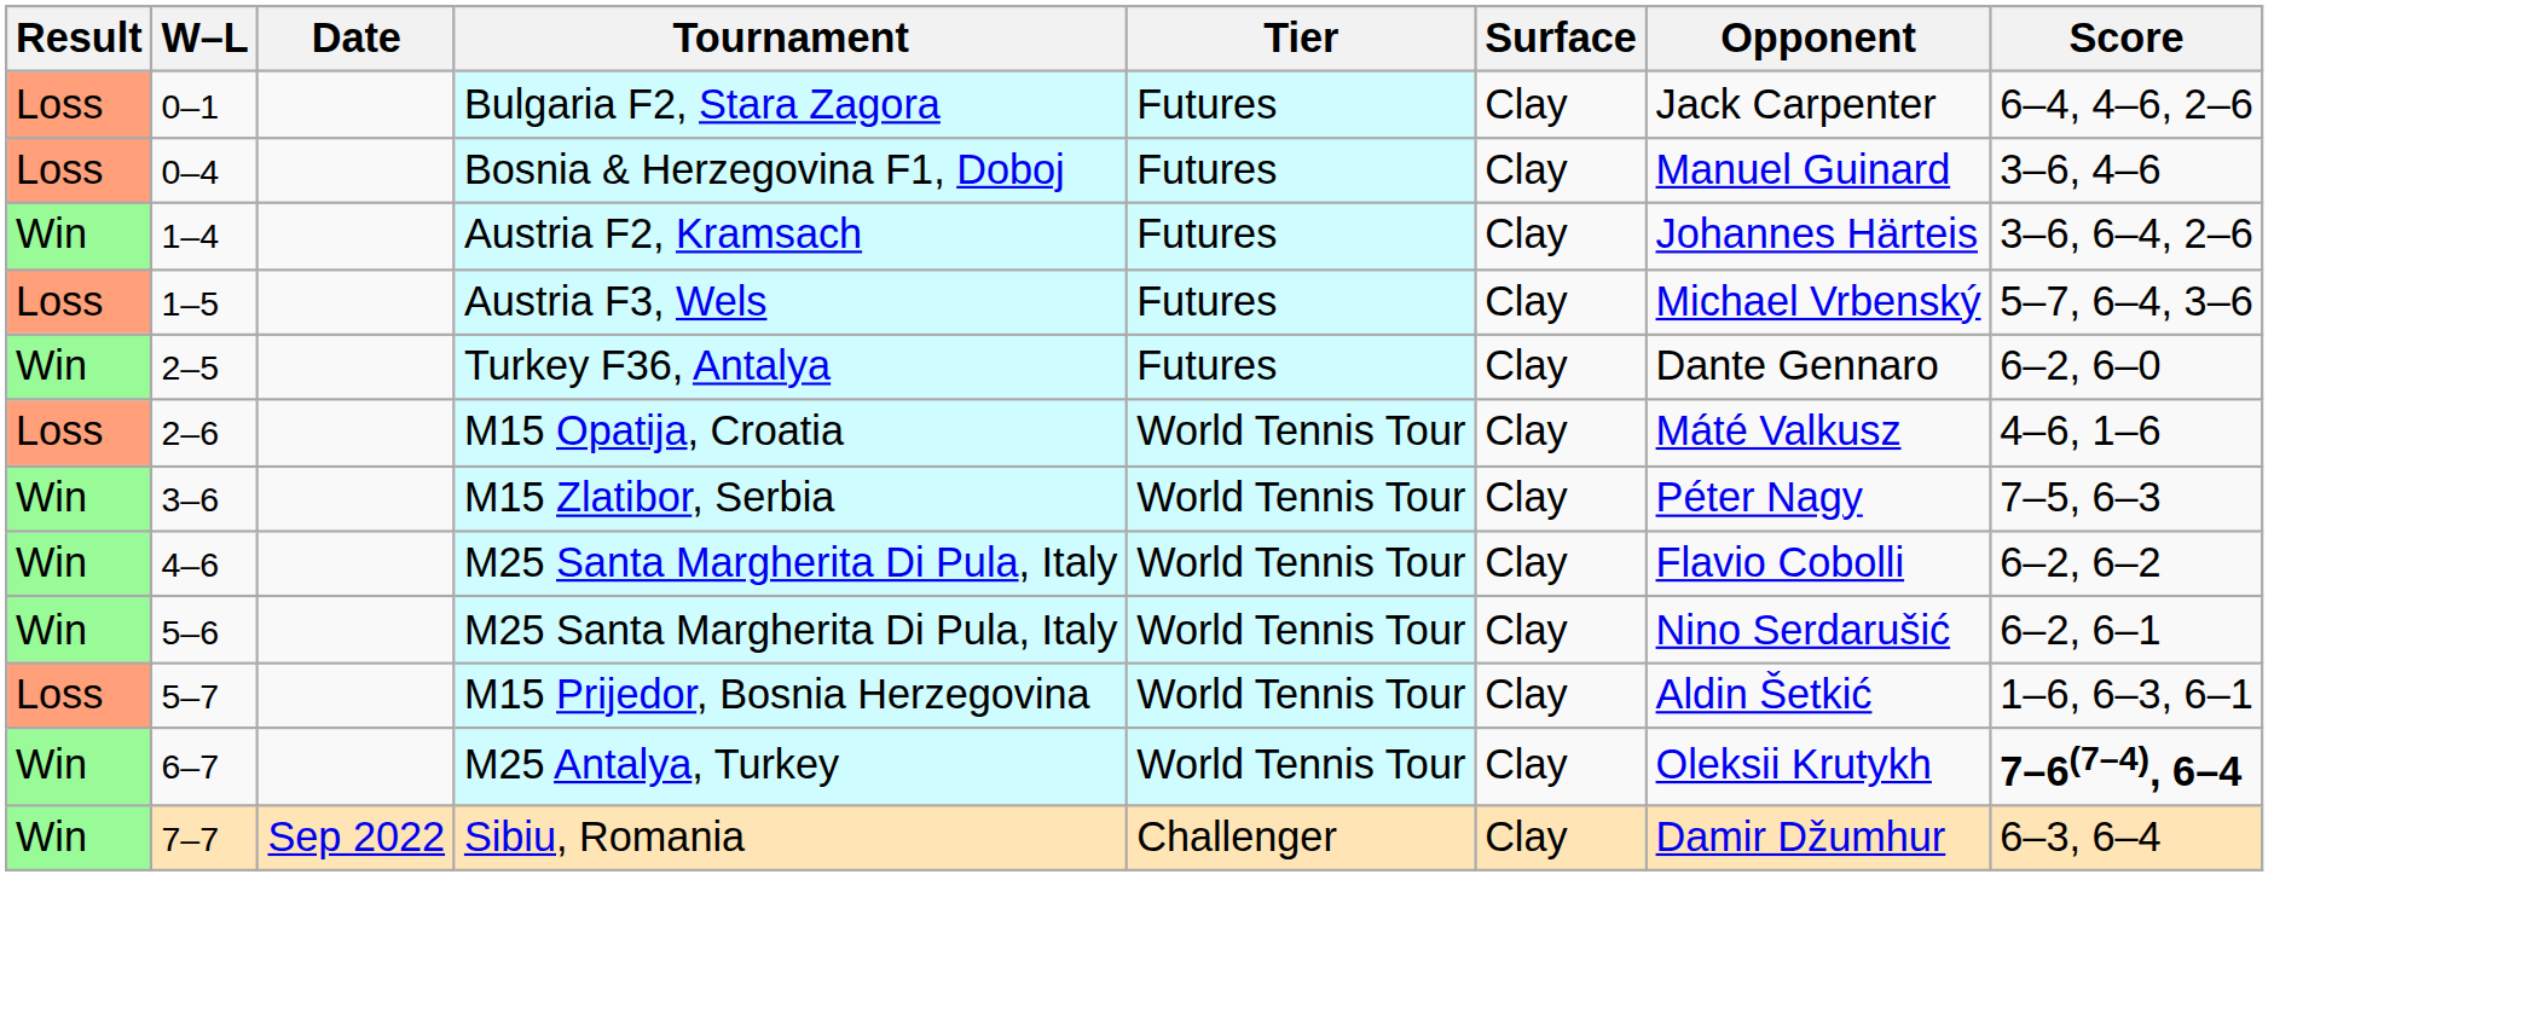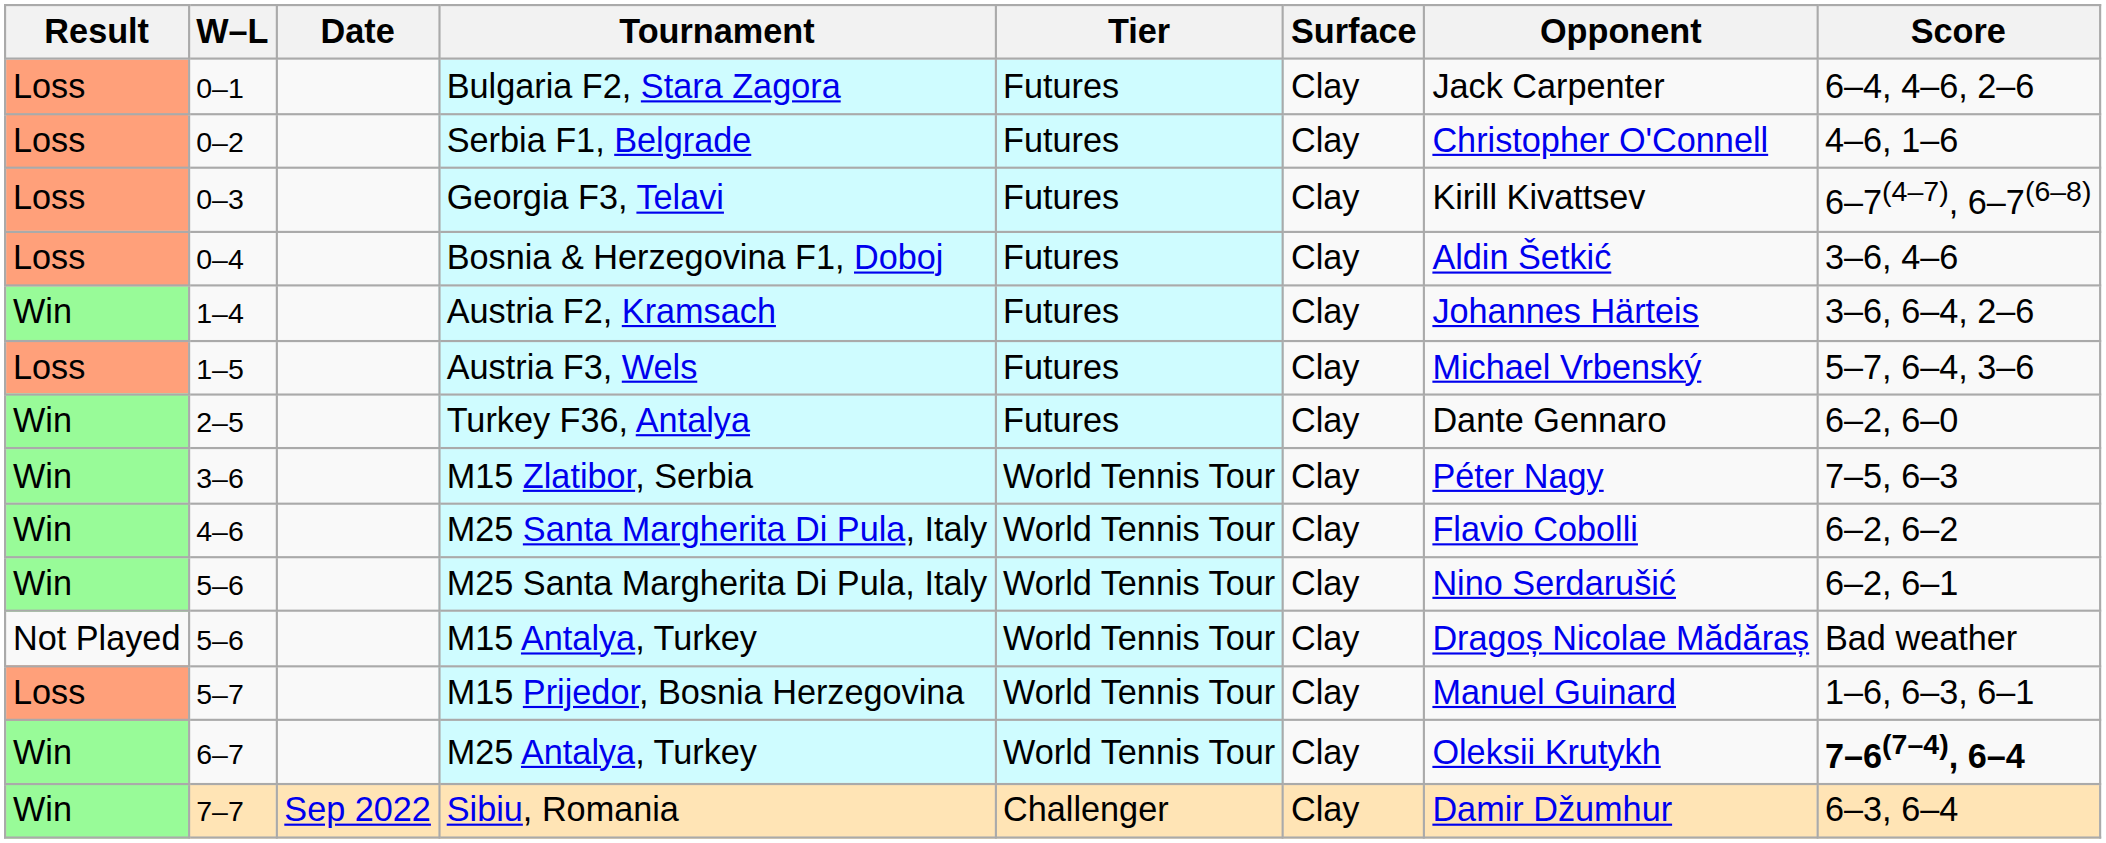 <table class="sortable wikitable">
 <tr>
 <th>Result</th>
 <th class="unsortable">W–L</th>
 <th>Date</th>
 <th>Tournament</th>
 <th>Tier</th>
 <th>Surface</th>
 <th>Opponent</th>
 <th class="unsortable">Score</th>
 </tr>
 <tr>
 <td bgcolor=FFA07A>Loss</td>
 <td><small>0–1</small></td>
 <td></td>
 <td style="background:#cffcff;">Bulgaria F2, <a href='#'>Stara Zagora</a></td>
 <td style="background:#cffcff;">Futures</td>
 <td>Clay</td>
 <td> Jack Carpenter</td>
 <td>6–4, 4–6, 2–6</td>
 </tr>
 <tr>
 <td bgcolor=FFA07A>Loss</td>
+<td><small>0–2</small></td>
+<td></td>
+<td style="background:#cffcff;">Serbia F1, <a href='#'>Belgrade</a></td>
+<td style="background:#cffcff;">Futures</td>
+<td>Clay</td>
+<td> <a href='#'>Christopher O'Connell</a></td>
+<td>4–6, 1–6</td>
+</tr>
+<tr>
+<td bgcolor=FFA07A>Loss</td>
+<td><small>0–3</small></td>
+<td></td>
+<td style="background:#cffcff;">Georgia F3, <a href='#'>Telavi</a></td>
+<td style="background:#cffcff;">Futures</td>
+<td>Clay</td>
+<td> Kirill Kivattsev</td>
+<td>6–7<sup>(4–7)</sup>, 6–7<sup>(6–8)</sup></td>
+</tr>
+<tr>
+<td bgcolor=FFA07A>Loss</td>
 <td><small>0–4</small></td>
 <td></td>
 <td style="background:#cffcff;">Bosnia & Herzegovina F1, <a href='#'>Doboj</a></td>
 <td style="background:#cffcff;">Futures</td>
 <td>Clay</td>
-<td> <a href='#'>Manuel Guinard</a></td>
+<td> <a href='#'>Aldin Šetkić</a></td>
 <td>3–6, 4–6</td>
 </tr>
 <tr>
 <td bgcolor=98FB98>Win</td>
 <td><small>1–4</small></td>
 <td></td>
 <td style="background:#cffcff;">Austria F2, <a href='#'>Kramsach</a></td>
 <td style="background:#cffcff;">Futures</td>
 <td>Clay</td>
 <td> <a href='#'>Johannes Härteis</a></td>
 <td>3–6, 6–4, 2–6</td>
 </tr>
 <tr>
 <td bgcolor=FFA07A>Loss</td>
 <td><small>1–5</small></td>
 <td></td>
 <td style="background:#cffcff;">Austria F3, <a href='#'>Wels</a></td>
 <td style="background:#cffcff;">Futures</td>
 <td>Clay</td>
 <td> <a href='#'>Michael Vrbenský</a></td>
 <td>5–7, 6–4, 3–6</td>
 </tr>
 <tr>
 <td bgcolor=98FB98>Win</td>
 <td><small>2–5</small></td>
 <td></td>
 <td style="background:#cffcff;">Turkey F36, <a href='#'>Antalya</a></td>
 <td style="background:#cffcff;">Futures</td>
 <td>Clay</td>
 <td> Dante Gennaro</td>
 <td>6–2, 6–0</td>
 </tr>
 <tr>
-<td bgcolor=FFA07A>Loss</td>
-<td><small>2–6</small></td>
-<td></td>
-<td style="background:#cffcff;">M15 <a href='#'>Opatija</a>, Croatia</td>
-<td style="background:#cffcff;">World Tennis Tour</td>
-<td>Clay</td>
-<td> <a href='#'>Máté Valkusz</a></td>
-<td>4–6, 1–6</td>
-</tr>
-<tr>
 <td bgcolor=98FB98>Win</td>
 <td><small>3–6</small></td>
 <td></td>
 <td style="background:#cffcff;">M15 <a href='#'>Zlatibor</a>, Serbia</td>
 <td style="background:#cffcff;">World Tennis Tour</td>
 <td>Clay</td>
 <td> <a href='#'>Péter Nagy</a></td>
 <td>7–5, 6–3</td>
 </tr>
 <tr>
 <td bgcolor=98FB98>Win</td>
 <td><small>4–6</small></td>
 <td></td>
 <td style="background:#cffcff;">M25 <a href='#'>Santa Margherita Di Pula</a>, Italy</td>
 <td style="background:#cffcff;">World Tennis Tour</td>
 <td>Clay</td>
 <td> <a href='#'>Flavio Cobolli</a></td>
 <td>6–2, 6–2</td>
 </tr>
 <tr>
 <td bgcolor=98FB98>Win</td>
 <td><small>5–6</small></td>
 <td></td>
 <td style="background:#cffcff;">M25 Santa Margherita Di Pula, Italy</td>
 <td style="background:#cffcff;">World Tennis Tour</td>
 <td>Clay</td>
 <td> <a href='#'>Nino Serdarušić</a></td>
 <td>6–2, 6–1</td>
 </tr>
 <tr>
+<td bgcolor=>Not Played</td>
+<td><small>5–6</small></td>
+<td></td>
+<td style="background:#cffcff;">M15 <a href='#'>Antalya</a>, Turkey</td>
+<td style="background:#cffcff;">World Tennis Tour</td>
+<td>Clay</td>
+<td> <a href='#'>Dragoș Nicolae Mădăraș</a></td>
+<td>Bad weather</td>
+</tr>
+<tr>
 <td bgcolor=FFA07A>Loss</td>
 <td><small>5–7</small></td>
 <td></td>
 <td style="background:#cffcff;">M15 <a href='#'>Prijedor</a>, Bosnia Herzegovina</td>
 <td style="background:#cffcff;">World Tennis Tour</td>
 <td>Clay</td>
-<td> <a href='#'>Aldin Šetkić</a></td>
+<td> <a href='#'>Manuel Guinard</a></td>
 <td>1–6, 6–3, 6–1</td>
 </tr>
 <tr>
 <td bgcolor=98FB98>Win</td>
 <td><small>6–7</small></td>
 <td></td>
 <td style="background:#cffcff;">M25 <a href='#'>Antalya</a>, Turkey</td>
 <td style="background:#cffcff;">World Tennis Tour</td>
 <td>Clay</td>
 <td> <a href='#'>Oleksii Krutykh</a></td>
 <td><strong>7–6<sup>(7–4)</sup>, 6–4</strong></td>
 </tr>
 <tr bgcolor=moccasin>
 <td bgcolor=98FB98>Win</td>
 <td><small>7–7</small></td>
 <td><a href='#'>Sep 2022</a></td>
 <td style="background:moccasin;"><a href='#'>Sibiu</a>, Romania</td>
 <td>Challenger</td>
 <td>Clay</td>
 <td> <a href='#'>Damir Džumhur</a></td>
 <td>6–3, 6–4</td>
 </tr>
 </table>
